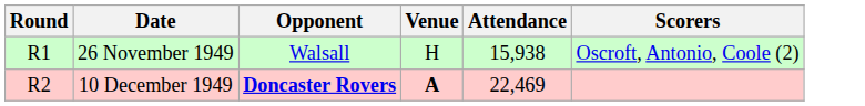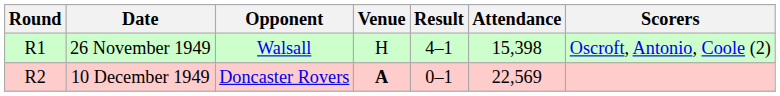 <table class="wikitable" style="font-size:100%; text-align:center">
 <tr>
 <th>Round</th>
 <th>Date</th>
 <th>Opponent</th>
 <th>Venue</th>
+<th>Result</th>
 <th>Attendance</th>
 <th>Scorers</th>
 </tr>
 <tr style="background-color: #CCFFCC;">
 <td>R1</td>
 <td>26 November 1949</td>
 <td><a href='#'>Walsall</a></td>
 <td>H</td>
-<td>15,938</td>
+<td>4–1</td>
+<td>15,398</td>
 <td><a href='#'>Oscroft</a>, <a href='#'>Antonio</a>, <a href='#'>Coole</a> (2)</td>
 </tr>
 <tr style="background-color: #FFCCCC;">
 <td>R2</td>
 <td>10 December 1949</td>
-<td><strong><a href='#'>Doncaster Rovers</a></strong></td>
+<td><a href='#'>Doncaster Rovers</a></td>
 <td><strong>A</strong></td>
-<td>22,469</td>
+<td>0–1</td>
+<td>22,569</td>
 <td></td>
 </tr>
 </table>
